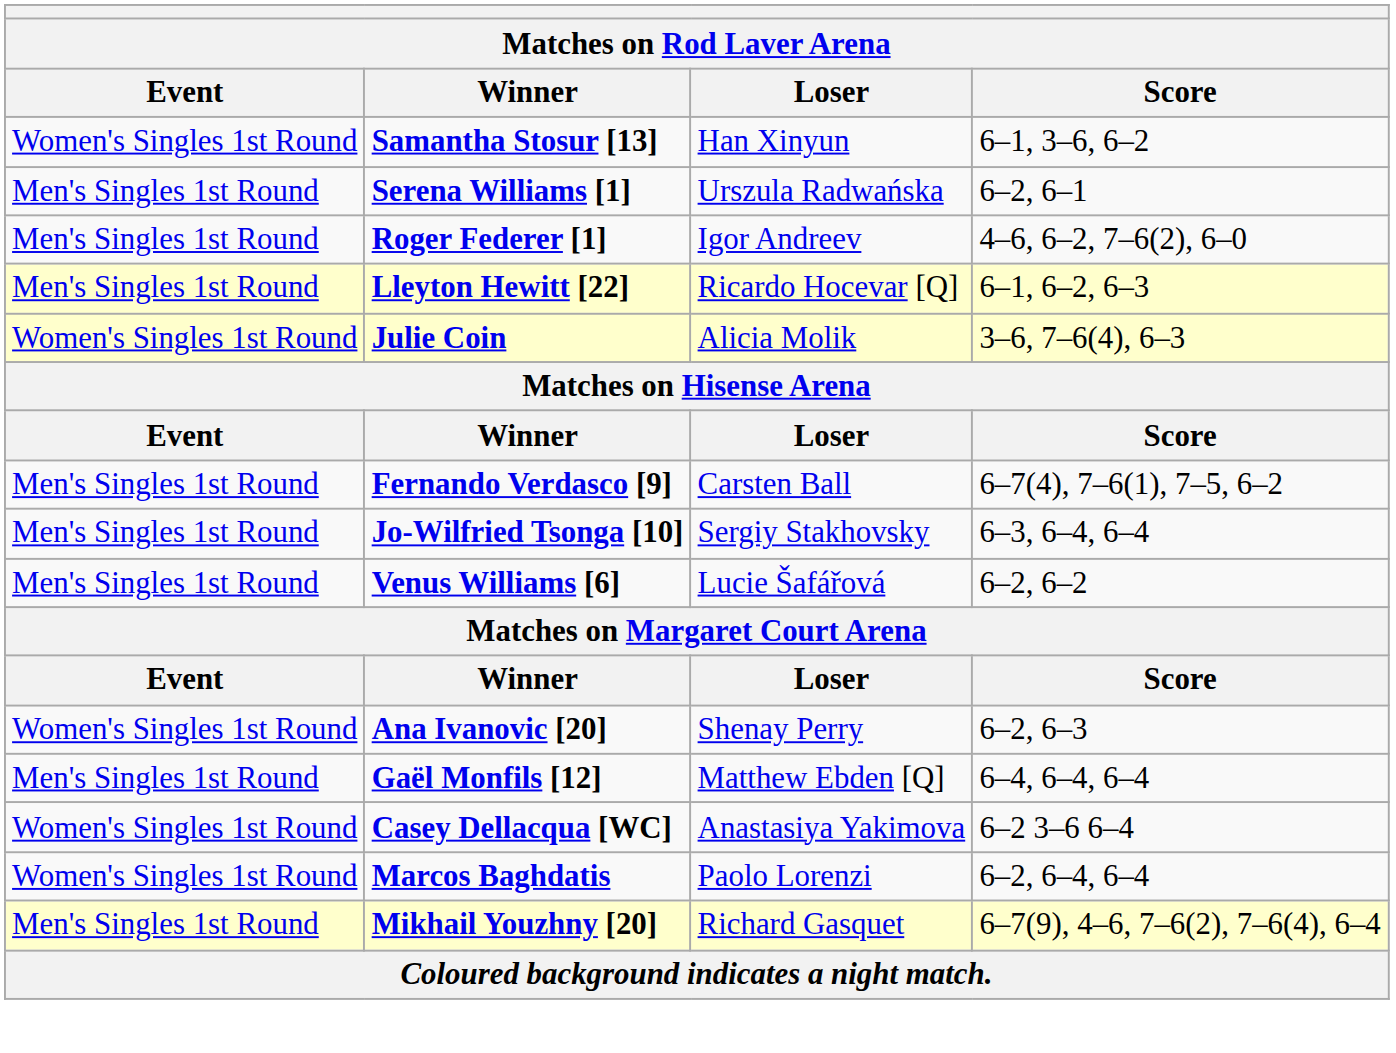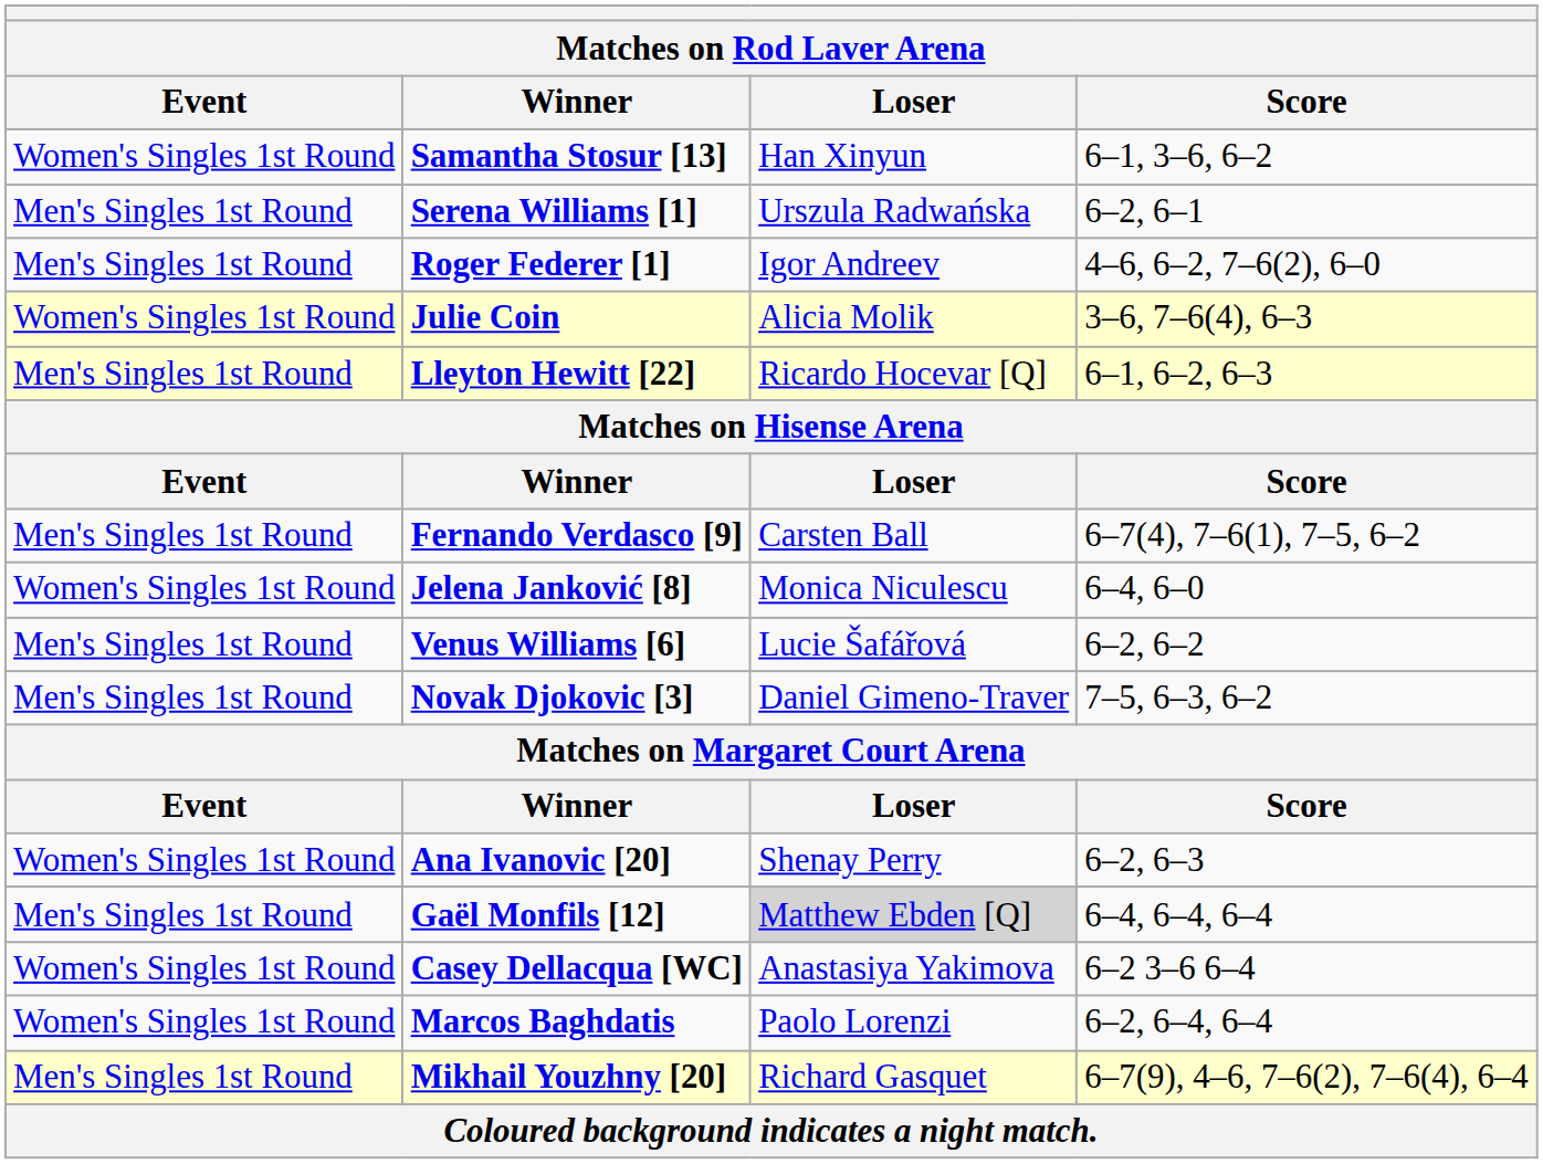 <table class="wikitable collapsible uncollapsed">
 <tr>
 <th colspan=4></th>
 </tr>
 <tr>
 <th colspan=4><strong>Matches on <a href='#'>Rod Laver Arena</a></strong></th>
 </tr>
 <tr>
 <th>Event</th>
 <th>Winner</th>
 <th>Loser</th>
 <th>Score</th>
 </tr>
 <tr align=left>
 <td><a href='#'>Women's Singles 1st Round</a></td>
 <td> <strong><a href='#'>Samantha Stosur</a> [13]</strong></td>
 <td> <a href='#'>Han Xinyun</a></td>
 <td>6–1, 3–6, 6–2</td>
 </tr>
 <tr align=left>
 <td><a href='#'>Men's Singles 1st Round</a></td>
 <td> <strong><a href='#'>Serena Williams</a> [1]</strong></td>
 <td> <a href='#'>Urszula Radwańska</a></td>
 <td>6–2, 6–1</td>
 </tr>
 <tr align=left>
 <td><a href='#'>Men's Singles 1st Round</a></td>
 <td> <strong><a href='#'>Roger Federer</a> [1]</strong></td>
 <td> <a href='#'>Igor Andreev</a></td>
 <td>4–6, 6–2, 7–6(2), 6–0</td>
 </tr>
 <tr style="text-align:left; background:#ffc;">
+<td><a href='#'>Women's Singles 1st Round</a></td>
+<td><strong> <a href='#'>Julie Coin</a></strong></td>
+<td> <a href='#'>Alicia Molik</a></td>
+<td>3–6, 7–6(4), 6–3</td>
+</tr>
+<tr style="text-align:left; background:#ffc;">
 <td><a href='#'>Men's Singles 1st Round</a></td>
 <td><strong> <a href='#'>Lleyton Hewitt</a> [22]</strong></td>
 <td> <a href='#'>Ricardo Hocevar</a> [Q]</td>
 <td>6–1, 6–2, 6–3</td>
-</tr>
-<tr style="text-align:left; background:#ffc;">
-<td><a href='#'>Women's Singles 1st Round</a></td>
-<td><strong> <a href='#'>Julie Coin</a></strong></td>
-<td> <a href='#'>Alicia Molik</a></td>
-<td>3–6, 7–6(4), 6–3</td>
 </tr>
 <tr>
 <th colspan=4><strong>Matches on <a href='#'>Hisense Arena</a></strong></th>
 </tr>
 <tr>
 <th>Event</th>
 <th>Winner</th>
 <th>Loser</th>
 <th>Score</th>
 </tr>
 <tr align=left>
 <td><a href='#'>Men's Singles 1st Round</a></td>
 <td> <strong><a href='#'>Fernando Verdasco</a> [9]</strong></td>
 <td> <a href='#'>Carsten Ball</a></td>
 <td>6–7(4), 7–6(1), 7–5, 6–2</td>
 </tr>
 <tr align=left>
-<td><a href='#'>Men's Singles 1st Round</a></td>
-<td> <strong><a href='#'>Jo-Wilfried Tsonga</a> [10]</strong></td>
-<td> <a href='#'>Sergiy Stakhovsky</a></td>
-<td>6–3, 6–4, 6–4</td>
+<td><a href='#'>Women's Singles 1st Round</a></td>
+<td><strong> <a href='#'>Jelena Janković</a> [8] </strong></td>
+<td> <a href='#'>Monica Niculescu</a></td>
+<td>6–4, 6–0</td>
 </tr>
 <tr align=left>
 <td><a href='#'>Men's Singles 1st Round</a></td>
 <td> <strong><a href='#'>Venus Williams</a> [6]</strong></td>
 <td> <a href='#'>Lucie Šafářová</a></td>
 <td>6–2, 6–2</td>
+</tr>
+<tr align=left>
+<td><a href='#'>Men's Singles 1st Round</a></td>
+<td><strong> <a href='#'>Novak Djokovic</a> [3]</strong></td>
+<td> <a href='#'>Daniel Gimeno-Traver</a></td>
+<td>7–5, 6–3, 6–2</td>
 </tr>
 <tr>
 <th colspan=4><strong>Matches on <a href='#'>Margaret Court Arena</a></strong></th>
 </tr>
 <tr>
 <th>Event</th>
 <th>Winner</th>
 <th>Loser</th>
 <th>Score</th>
 </tr>
 <tr align=left>
 <td><a href='#'>Women's Singles 1st Round</a></td>
 <td> <strong><a href='#'>Ana Ivanovic</a> [20]</strong></td>
 <td> <a href='#'>Shenay Perry</a></td>
 <td>6–2, 6–3</td>
 </tr>
 <tr align=left>
 <td><a href='#'>Men's Singles 1st Round</a></td>
 <td> <strong><a href='#'>Gaël Monfils</a> [12]</strong></td>
-<td> <a href='#'>Matthew Ebden</a> [Q]</td>
+<td style="background: lightgrey;"> <a href='#'>Matthew Ebden</a> [Q]</td>
 <td>6–4, 6–4, 6–4</td>
 </tr>
 <tr align=left>
 <td><a href='#'>Women's Singles 1st Round</a></td>
 <td><strong> <a href='#'>Casey Dellacqua</a> [WC]</strong></td>
 <td> <a href='#'>Anastasiya Yakimova</a></td>
 <td>6–2 3–6 6–4</td>
 </tr>
 <tr align=left>
 <td><a href='#'>Women's Singles 1st Round</a></td>
 <td> <strong><a href='#'>Marcos Baghdatis</a></strong></td>
 <td> <a href='#'>Paolo Lorenzi</a></td>
 <td>6–2, 6–4, 6–4</td>
 </tr>
 <tr style="text-align:left; background:#ffc;">
 <td><a href='#'>Men's Singles 1st Round</a></td>
 <td><strong> <a href='#'>Mikhail Youzhny</a> [20]</strong></td>
 <td> <a href='#'>Richard Gasquet</a></td>
 <td>6–7(9), 4–6, 7–6(2), 7–6(4), 6–4</td>
 </tr>
 <tr>
 <th colspan=4><em>Coloured background indicates a night match.</em></th>
 </tr>
 </table>
